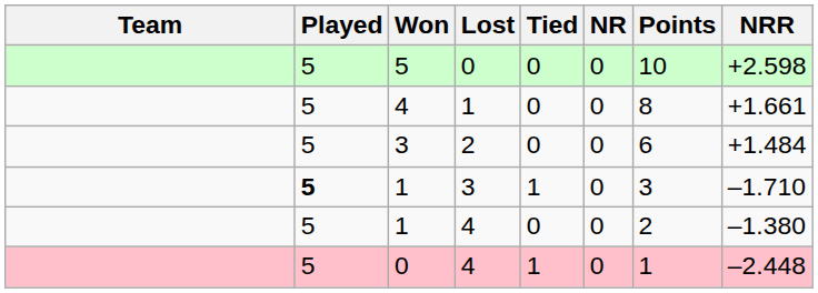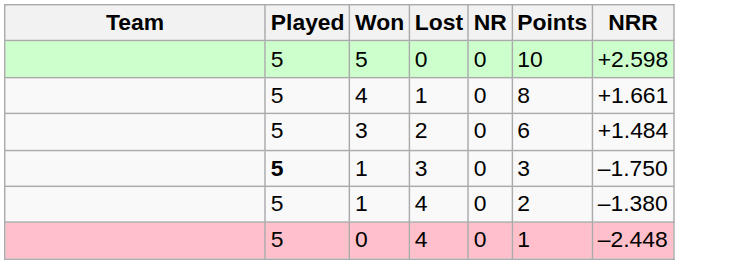 <table class="wikitable">
 <tr>
 <th width=175>Team</th>
 <th>Played</th>
 <th>Won</th>
 <th>Lost</th>
-<th>Tied</th>
 <th>NR</th>
 <th>Points</th>
 <th>NRR</th>
 </tr>
 <tr style="background:#ccffcc">
 <td></td>
 <td>5</td>
 <td>5</td>
-<td>0</td>
 <td>0</td>
 <td>0</td>
 <td>10</td>
 <td>+2.598</td>
 </tr>
 <tr>
 <td></td>
 <td>5</td>
 <td>4</td>
 <td>1</td>
 <td>0</td>
-<td>0</td>
 <td>8</td>
 <td>+1.661</td>
 </tr>
 <tr>
 <td></td>
 <td>5</td>
 <td>3</td>
 <td>2</td>
 <td>0</td>
-<td>0</td>
 <td>6</td>
 <td>+1.484</td>
 </tr>
 <tr>
 <td></td>
 <td><strong>5</strong></td>
 <td>1</td>
 <td>3</td>
-<td>1</td>
 <td>0</td>
 <td>3</td>
-<td>–1.710</td>
+<td>–1.750</td>
 </tr>
 <tr>
 <td></td>
 <td>5</td>
 <td>1</td>
 <td>4</td>
-<td>0</td>
 <td>0</td>
 <td>2</td>
 <td>–1.380</td>
 </tr>
 <tr style="background:pink">
 <td></td>
 <td>5</td>
 <td>0</td>
 <td>4</td>
-<td>1</td>
 <td>0</td>
 <td>1</td>
 <td>–2.448</td>
 </tr>
 </table>
